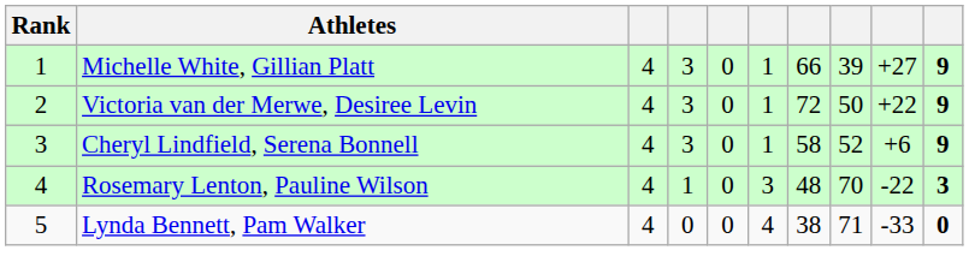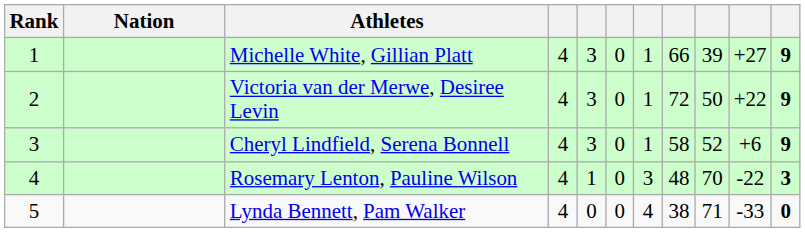 <table class=wikitable style="text-align:center">
 <tr>
 <th width=20>Rank</th>
+<th width=180>Nation</th>
 <th width=400>Athletes</th>
 <th width=20></th>
 <th width=20></th>
 <th width=20></th>
 <th width=20></th>
 <th width=20></th>
 <th width=20></th>
 <th width=20></th>
 <th width=20></th>
 </tr>
 <tr bgcolor="#ccffcc">
 <td>1</td>
+<td align=left></td>
 <td align=left><a href='#'>Michelle White</a>, <a href='#'>Gillian Platt</a></td>
 <td>4</td>
 <td>3</td>
 <td>0</td>
 <td>1</td>
 <td>66</td>
 <td>39</td>
 <td>+27</td>
 <td><strong>9</strong></td>
 </tr>
 <tr bgcolor="#ccffcc">
 <td>2</td>
+<td align=left></td>
 <td align=left><a href='#'>Victoria van der Merwe</a>, <a href='#'>Desiree Levin</a></td>
 <td>4</td>
 <td>3</td>
 <td>0</td>
 <td>1</td>
 <td>72</td>
 <td>50</td>
 <td>+22</td>
 <td><strong>9</strong></td>
 </tr>
 <tr bgcolor="#ccffcc">
 <td>3</td>
+<td align=left></td>
 <td align=left><a href='#'>Cheryl Lindfield</a>, <a href='#'>Serena Bonnell</a></td>
 <td>4</td>
 <td>3</td>
 <td>0</td>
 <td>1</td>
 <td>58</td>
 <td>52</td>
 <td>+6</td>
 <td><strong>9</strong></td>
 </tr>
 <tr bgcolor="#ccffcc">
 <td>4</td>
+<td align=left></td>
 <td align=left><a href='#'>Rosemary Lenton</a>, <a href='#'>Pauline Wilson</a></td>
 <td>4</td>
 <td>1</td>
 <td>0</td>
 <td>3</td>
 <td>48</td>
 <td>70</td>
 <td>-22</td>
 <td><strong>3</strong></td>
 </tr>
 <tr>
 <td>5</td>
+<td align=left></td>
 <td align=left><a href='#'>Lynda Bennett</a>, <a href='#'>Pam Walker</a></td>
 <td>4</td>
 <td>0</td>
 <td>0</td>
 <td>4</td>
 <td>38</td>
 <td>71</td>
 <td>-33</td>
 <td><strong>0</strong></td>
 </tr>
 </table>
